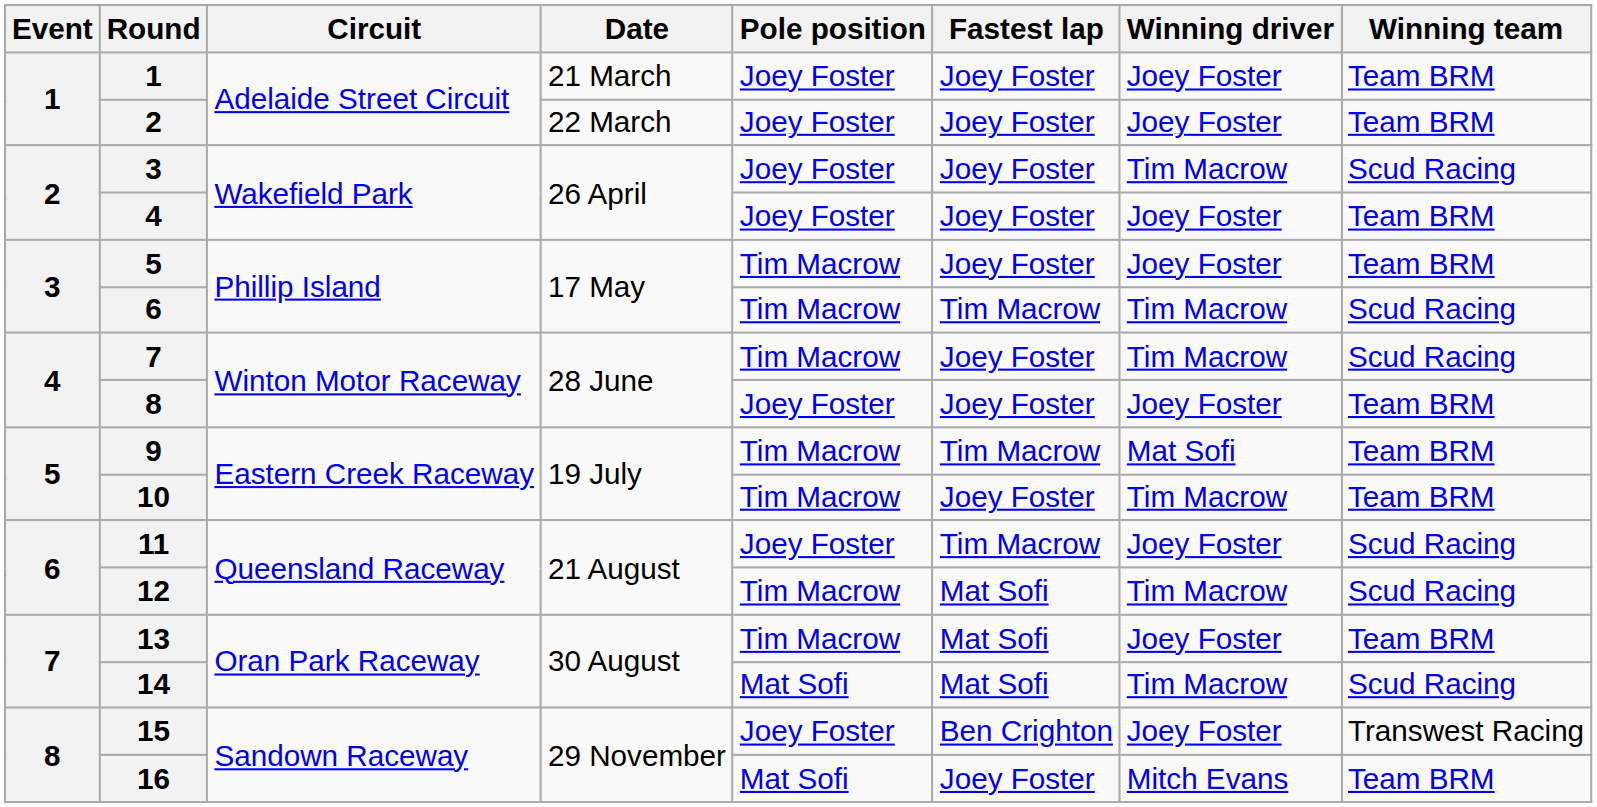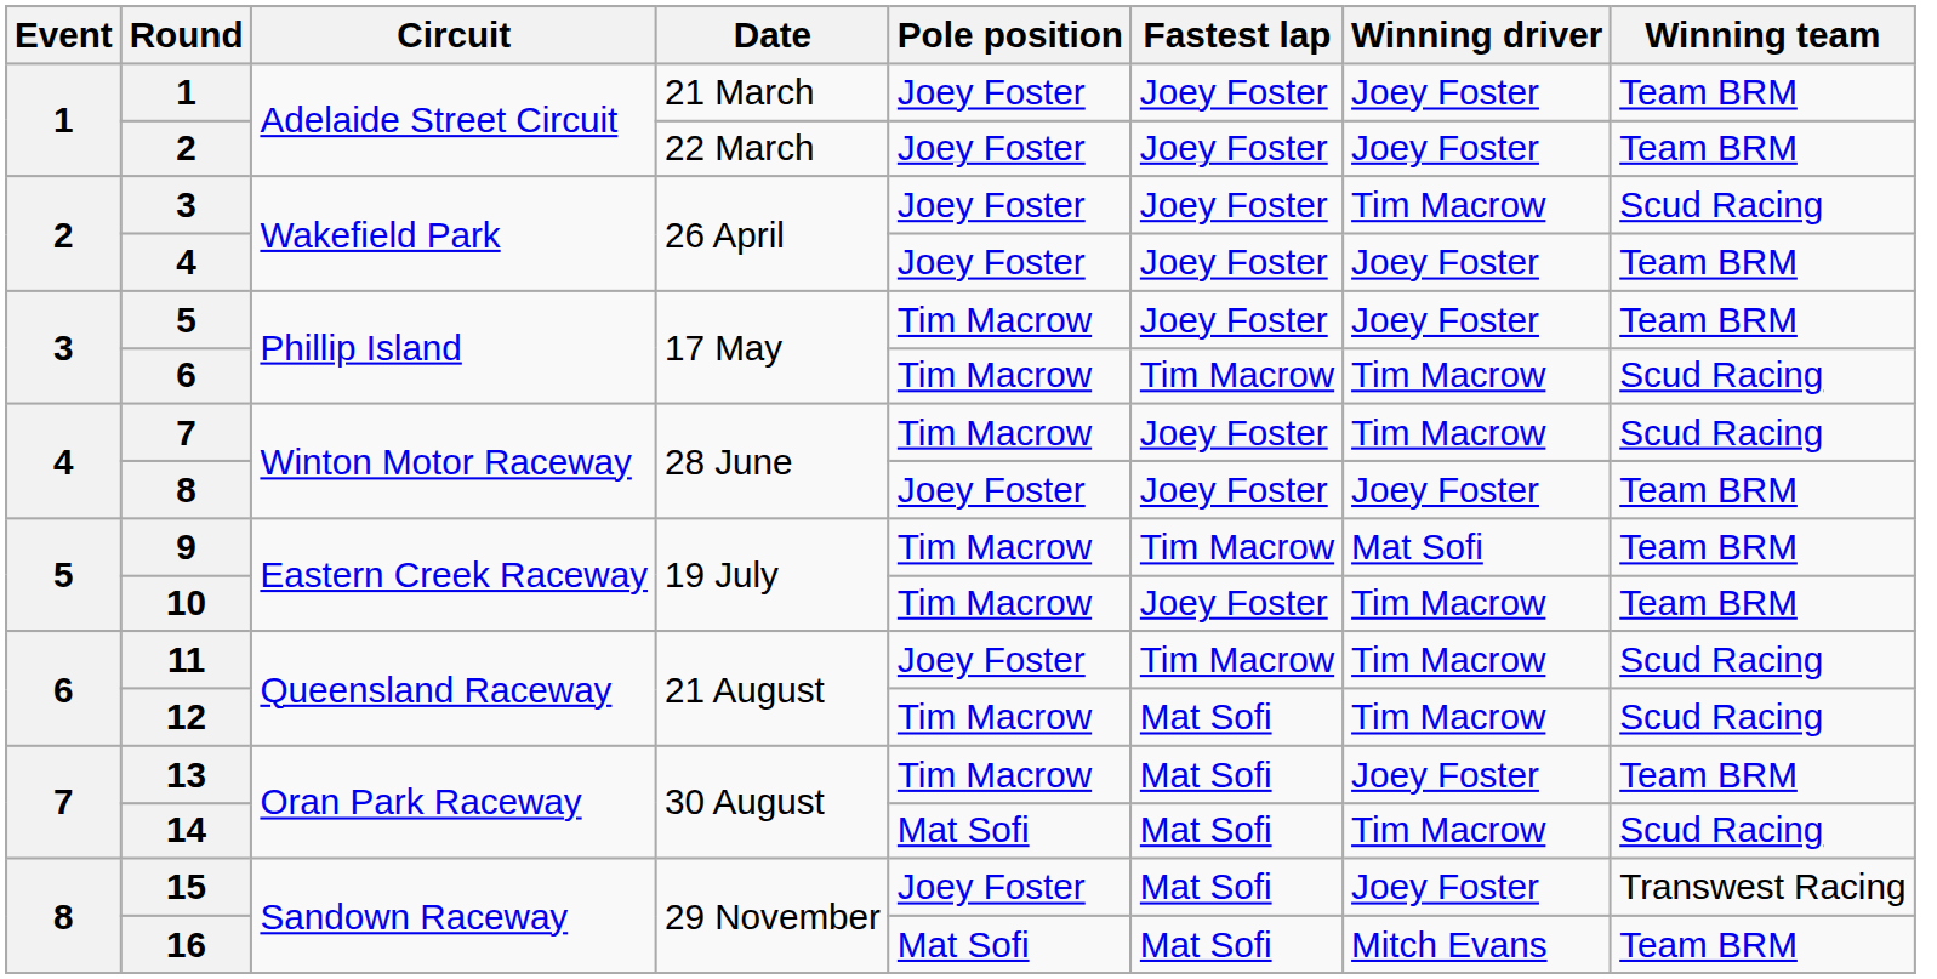 <table class="wikitable" style="font-size: 90%;">
 <tr>
 <th>Event</th>
 <th>Round</th>
 <th>Circuit</th>
 <th>Date</th>
 <th>Pole position</th>
 <th>Fastest lap</th>
 <th>Winning driver</th>
 <th>Winning team</th>
 </tr>
 <tr>
 <th rowspan=2>1</th>
 <th>1</th>
 <td rowspan=2> <a href='#'>Adelaide Street Circuit</a></td>
 <td>21 March</td>
 <td> <a href='#'>Joey Foster</a></td>
 <td> <a href='#'>Joey Foster</a></td>
 <td> <a href='#'>Joey Foster</a></td>
 <td> <a href='#'>Team BRM</a></td>
 </tr>
 <tr>
 <th>2</th>
 <td>22 March</td>
 <td> <a href='#'>Joey Foster</a></td>
 <td> <a href='#'>Joey Foster</a></td>
 <td> <a href='#'>Joey Foster</a></td>
 <td> <a href='#'>Team BRM</a></td>
 </tr>
 <tr>
 <th rowspan=2>2</th>
 <th>3</th>
 <td rowspan=2> <a href='#'>Wakefield Park</a></td>
 <td rowspan=2>26 April</td>
 <td> <a href='#'>Joey Foster</a></td>
 <td> <a href='#'>Joey Foster</a></td>
 <td> <a href='#'>Tim Macrow</a></td>
 <td> <a href='#'>Scud Racing</a></td>
 </tr>
 <tr>
 <th>4</th>
 <td> <a href='#'>Joey Foster</a></td>
 <td> <a href='#'>Joey Foster</a></td>
 <td> <a href='#'>Joey Foster</a></td>
 <td> <a href='#'>Team BRM</a></td>
 </tr>
 <tr>
 <th rowspan=2>3</th>
 <th>5</th>
 <td rowspan=2> <a href='#'>Phillip Island</a></td>
 <td rowspan=2>17 May</td>
 <td> <a href='#'>Tim Macrow</a></td>
 <td> <a href='#'>Joey Foster</a></td>
 <td> <a href='#'>Joey Foster</a></td>
 <td> <a href='#'>Team BRM</a></td>
 </tr>
 <tr>
 <th>6</th>
 <td> <a href='#'>Tim Macrow</a></td>
 <td> <a href='#'>Tim Macrow</a></td>
 <td> <a href='#'>Tim Macrow</a></td>
 <td> <a href='#'>Scud Racing</a></td>
 </tr>
 <tr>
 <th rowspan=2>4</th>
 <th>7</th>
 <td rowspan=2> <a href='#'>Winton Motor Raceway</a></td>
 <td rowspan=2>28 June</td>
 <td> <a href='#'>Tim Macrow</a></td>
 <td> <a href='#'>Joey Foster</a></td>
 <td> <a href='#'>Tim Macrow</a></td>
 <td> <a href='#'>Scud Racing</a></td>
 </tr>
 <tr>
 <th>8</th>
 <td> <a href='#'>Joey Foster</a></td>
 <td> <a href='#'>Joey Foster</a></td>
 <td> <a href='#'>Joey Foster</a></td>
 <td> <a href='#'>Team BRM</a></td>
 </tr>
 <tr>
 <th rowspan=2>5</th>
 <th>9</th>
 <td rowspan=2> <a href='#'>Eastern Creek Raceway</a></td>
 <td rowspan=2>19 July</td>
 <td> <a href='#'>Tim Macrow</a></td>
 <td> <a href='#'>Tim Macrow</a></td>
 <td> <a href='#'>Mat Sofi</a></td>
 <td> <a href='#'>Team BRM</a></td>
 </tr>
 <tr>
 <th>10</th>
 <td> <a href='#'>Tim Macrow</a></td>
 <td> <a href='#'>Joey Foster</a></td>
 <td> <a href='#'>Tim Macrow</a></td>
 <td> <a href='#'>Team BRM</a></td>
 </tr>
 <tr>
 <th rowspan=2>6</th>
 <th>11</th>
 <td rowspan=2> <a href='#'>Queensland Raceway</a></td>
 <td rowspan=2>21 August</td>
 <td> <a href='#'>Joey Foster</a></td>
 <td> <a href='#'>Tim Macrow</a></td>
-<td> <a href='#'>Joey Foster</a></td>
+<td> <a href='#'>Tim Macrow</a></td>
 <td> <a href='#'>Scud Racing</a></td>
 </tr>
 <tr>
 <th>12</th>
 <td> <a href='#'>Tim Macrow</a></td>
 <td> <a href='#'>Mat Sofi</a></td>
 <td> <a href='#'>Tim Macrow</a></td>
 <td> <a href='#'>Scud Racing</a></td>
 </tr>
 <tr>
 <th rowspan=2>7</th>
 <th>13</th>
 <td rowspan=2> <a href='#'>Oran Park Raceway</a></td>
 <td rowspan=2>30 August</td>
 <td> <a href='#'>Tim Macrow</a></td>
 <td> <a href='#'>Mat Sofi</a></td>
 <td> <a href='#'>Joey Foster</a></td>
 <td> <a href='#'>Team BRM</a></td>
 </tr>
 <tr>
 <th>14</th>
 <td> <a href='#'>Mat Sofi</a></td>
 <td> <a href='#'>Mat Sofi</a></td>
 <td> <a href='#'>Tim Macrow</a></td>
 <td> <a href='#'>Scud Racing</a></td>
 </tr>
 <tr>
 <th rowspan=2>8</th>
 <th>15</th>
 <td rowspan=2> <a href='#'>Sandown Raceway</a></td>
 <td rowspan=2>29 November</td>
 <td> <a href='#'>Joey Foster</a></td>
-<td> <a href='#'>Ben Crighton</a></td>
+<td> <a href='#'>Mat Sofi</a></td>
 <td> <a href='#'>Joey Foster</a></td>
 <td> Transwest Racing</td>
 </tr>
 <tr>
 <th>16</th>
 <td> <a href='#'>Mat Sofi</a></td>
-<td> <a href='#'>Joey Foster</a></td>
+<td> <a href='#'>Mat Sofi</a></td>
 <td> <a href='#'>Mitch Evans</a></td>
 <td> <a href='#'>Team BRM</a></td>
 </tr>
 <tr>
 </tr>
 </table>
